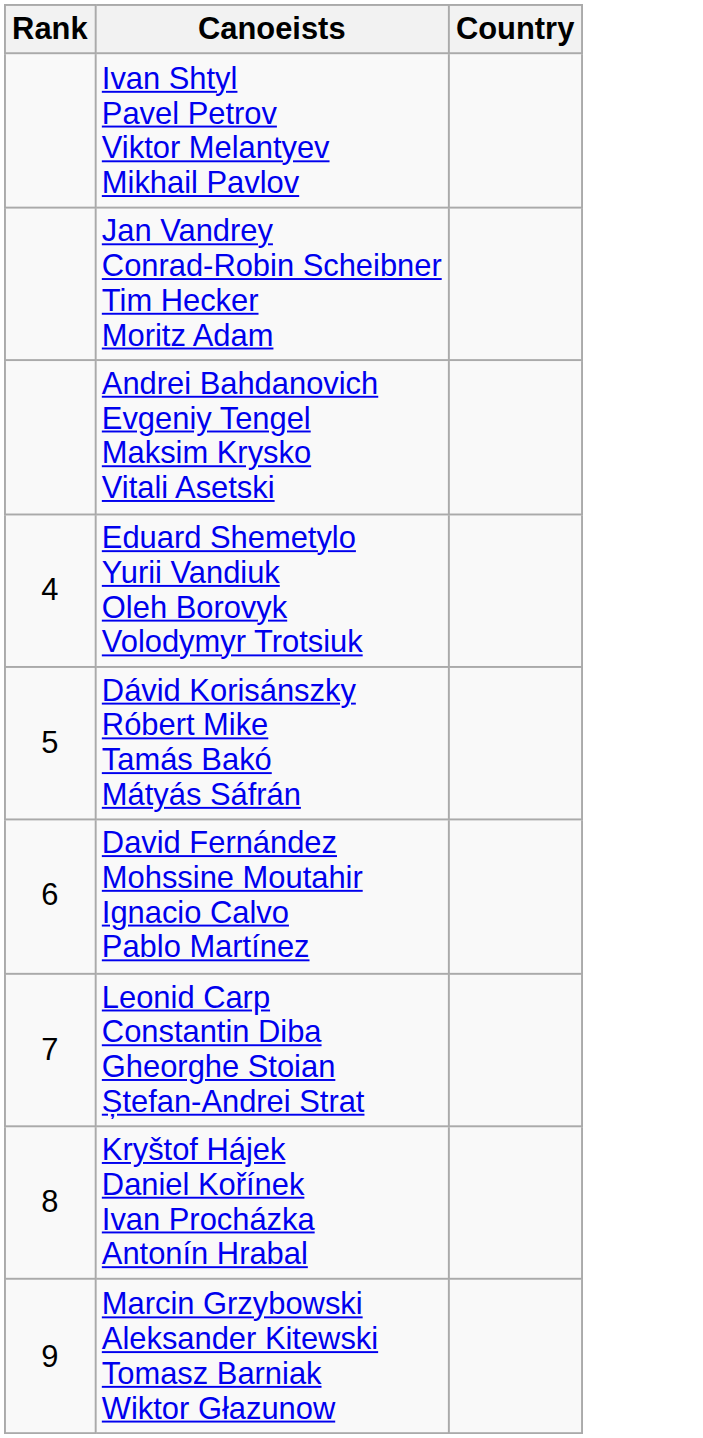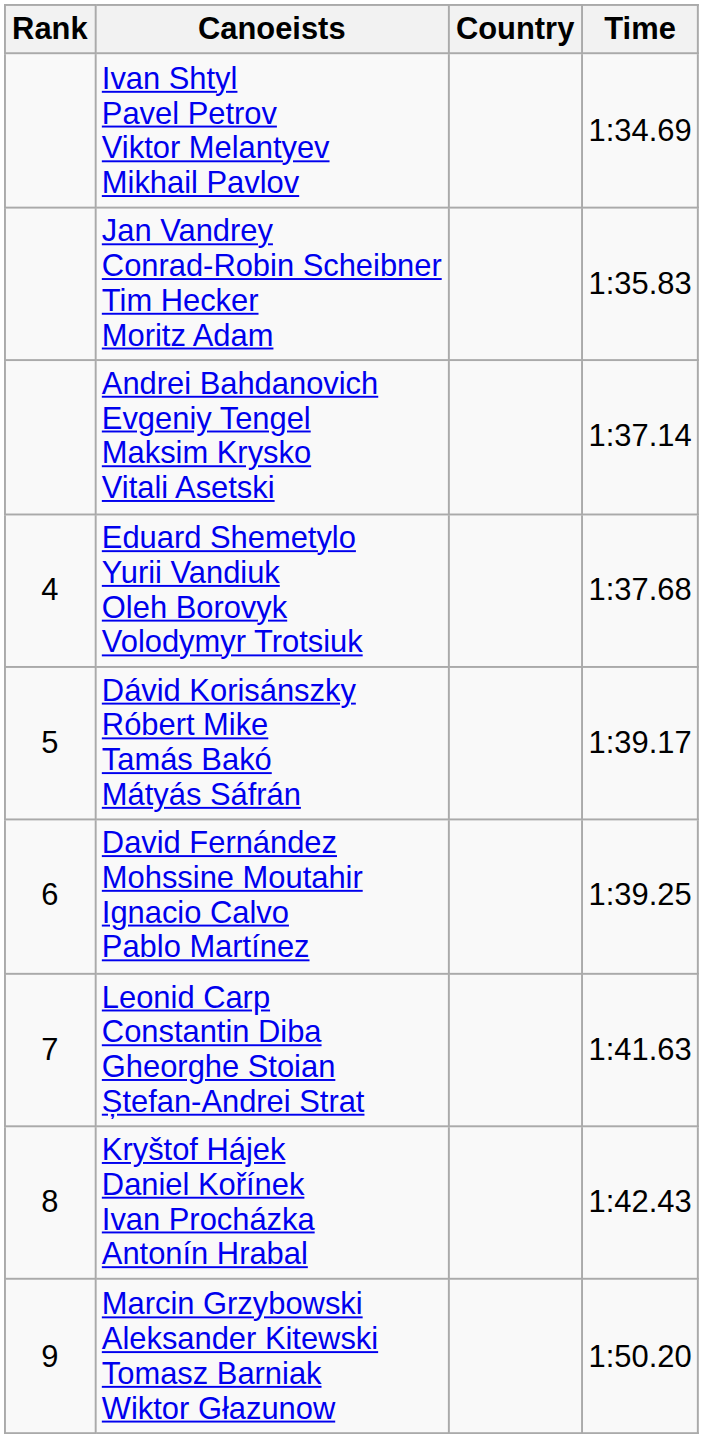 <table class="wikitable" style="text-align:center">
 <tr>
 <th>Rank</th>
 <th>Canoeists</th>
 <th>Country</th>
+<th>Time</th>
 </tr>
 <tr>
 <td></td>
 <td align="left"><a href='#'>Ivan Shtyl</a><br><a href='#'>Pavel Petrov</a><br><a href='#'>Viktor Melantyev</a><br><a href='#'>Mikhail Pavlov</a></td>
 <td align="left"></td>
+<td>1:34.69</td>
 </tr>
 <tr>
 <td></td>
 <td align="left"><a href='#'>Jan Vandrey</a><br><a href='#'>Conrad-Robin Scheibner</a><br><a href='#'>Tim Hecker</a><br><a href='#'>Moritz Adam</a></td>
 <td align="left"></td>
+<td>1:35.83</td>
 </tr>
 <tr>
 <td></td>
 <td align="left"><a href='#'>Andrei Bahdanovich</a><br><a href='#'>Evgeniy Tengel</a><br><a href='#'>Maksim Krysko</a><br><a href='#'>Vitali Asetski</a></td>
 <td align="left"></td>
+<td>1:37.14</td>
 </tr>
 <tr>
 <td>4</td>
 <td align="left"><a href='#'>Eduard Shemetylo</a><br><a href='#'>Yurii Vandiuk</a><br><a href='#'>Oleh Borovyk</a><br><a href='#'>Volodymyr Trotsiuk</a></td>
 <td align="left"></td>
+<td>1:37.68</td>
 </tr>
 <tr>
 <td>5</td>
 <td align="left"><a href='#'>Dávid Korisánszky</a><br><a href='#'>Róbert Mike</a><br><a href='#'>Tamás Bakó</a><br><a href='#'>Mátyás Sáfrán</a></td>
 <td align="left"></td>
+<td>1:39.17</td>
 </tr>
 <tr>
 <td>6</td>
 <td align="left"><a href='#'>David Fernández</a><br><a href='#'>Mohssine Moutahir</a><br><a href='#'>Ignacio Calvo</a><br><a href='#'>Pablo Martínez</a></td>
 <td align="left"></td>
+<td>1:39.25</td>
 </tr>
 <tr>
 <td>7</td>
 <td align="left"><a href='#'>Leonid Carp</a><br><a href='#'>Constantin Diba</a><br><a href='#'>Gheorghe Stoian</a><br><a href='#'>Ștefan-Andrei Strat</a></td>
 <td align="left"></td>
+<td>1:41.63</td>
 </tr>
 <tr>
 <td>8</td>
 <td align="left"><a href='#'>Kryštof Hájek</a><br><a href='#'>Daniel Kořínek</a><br><a href='#'>Ivan Procházka</a><br><a href='#'>Antonín Hrabal</a></td>
 <td align="left"></td>
+<td>1:42.43</td>
 </tr>
 <tr>
 <td>9</td>
 <td align="left"><a href='#'>Marcin Grzybowski</a><br><a href='#'>Aleksander Kitewski</a><br><a href='#'>Tomasz Barniak</a><br><a href='#'>Wiktor Głazunow</a></td>
 <td align="left"></td>
+<td>1:50.20</td>
 </tr>
 </table>
